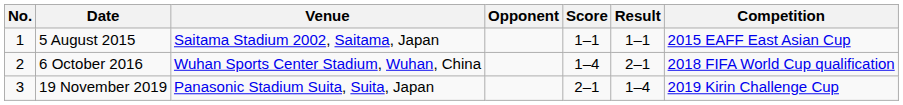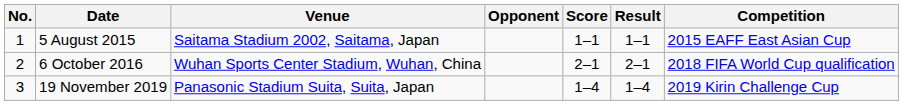 <table class="wikitable sortable">
 <tr>
 <th scope="col">No.</th>
 <th scope="col">Date</th>
 <th scope="col">Venue</th>
 <th scope="col">Opponent</th>
 <th scope="col">Score</th>
 <th scope="col">Result</th>
 <th scope="col">Competition</th>
 </tr>
 <tr>
 <td align="center">1</td>
 <td>5 August 2015</td>
 <td><a href='#'>Saitama Stadium 2002</a>, <a href='#'>Saitama</a>, Japan</td>
 <td></td>
 <td align="center">1–1</td>
 <td align="center">1–1</td>
 <td><a href='#'>2015 EAFF East Asian Cup</a></td>
 </tr>
 <tr>
 <td align="center">2</td>
 <td>6 October 2016</td>
 <td><a href='#'>Wuhan Sports Center Stadium</a>, <a href='#'>Wuhan</a>, China</td>
 <td></td>
-<td align="center">1–4</td>
+<td align="center">2–1</td>
 <td align="center">2–1</td>
 <td><a href='#'>2018 FIFA World Cup qualification</a></td>
 </tr>
 <tr>
 <td align="center">3</td>
 <td>19 November 2019</td>
 <td><a href='#'>Panasonic Stadium Suita</a>, <a href='#'>Suita</a>, Japan</td>
 <td></td>
-<td align="center">2–1</td>
+<td align="center">1–4</td>
 <td align="center">1–4</td>
 <td><a href='#'>2019 Kirin Challenge Cup</a></td>
 </tr>
 </table>
